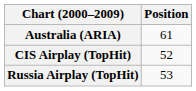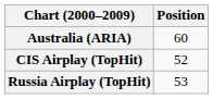 <table class="wikitable plainrowheaders unsortable" style="text-align:center">
 <tr>
 <th scope="col">Chart (2000–2009)</th>
 <th scope="col">Position</th>
 </tr>
 <tr>
 <th scope="row">Australia (ARIA)</th>
-<td>61</td>
+<td>60</td>
 </tr>
 <tr>
 <th scope="row">CIS Airplay (TopHit)</th>
 <td>52</td>
 </tr>
 <tr>
 <th scope="row">Russia Airplay (TopHit)</th>
 <td>53</td>
 </tr>
 </table>
